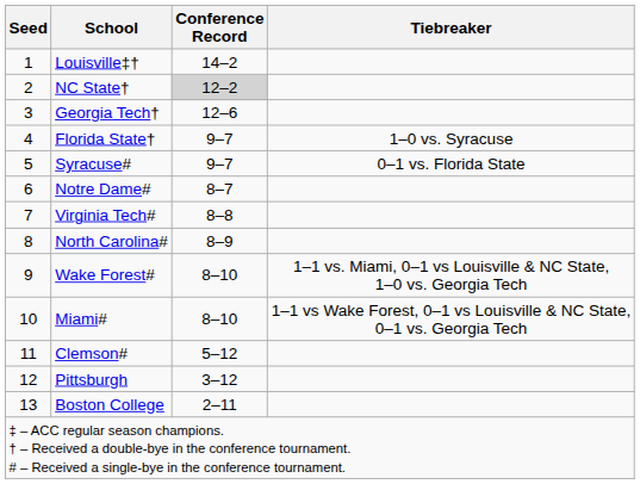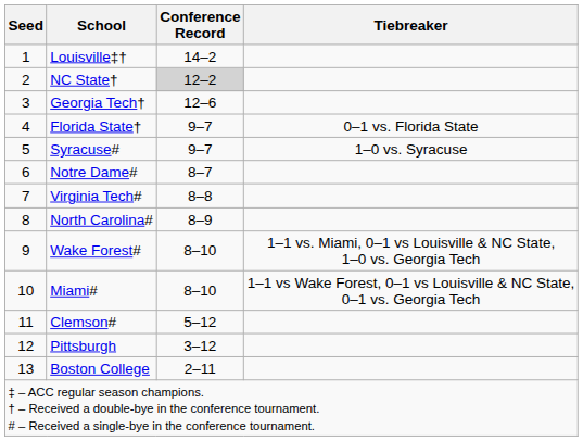 <table class="wikitable" style="white-space:nowrap; font-size:95%; text-align:center">
 <tr>
 <th>Seed</th>
 <th>School</th>
 <th>Conference<br>Record</th>
 <th>Tiebreaker</th>
 </tr>
 <tr>
 <td>1</td>
 <td align=left><a href='#'>Louisville</a>‡†</td>
 <td>14–2</td>
 <td></td>
 </tr>
 <tr>
 <td>2</td>
 <td align=left><a href='#'>NC State</a>†</td>
 <td style="background: lightgrey;">12–2</td>
 <td></td>
 </tr>
 <tr>
 <td>3</td>
 <td align=left><a href='#'>Georgia Tech</a>†</td>
 <td>12–6</td>
 <td></td>
 </tr>
 <tr>
 <td>4</td>
 <td align=left><a href='#'>Florida State</a>†</td>
 <td>9–7</td>
-<td>1–0 vs. Syracuse</td>
+<td>0–1 vs. Florida State</td>
 </tr>
 <tr>
 <td>5</td>
 <td align=left><a href='#'>Syracuse</a>#</td>
 <td>9–7</td>
-<td>0–1 vs. Florida State</td>
+<td>1–0 vs. Syracuse</td>
 </tr>
 <tr>
 <td>6</td>
 <td align=left><a href='#'>Notre Dame</a>#</td>
 <td>8–7</td>
 <td></td>
 </tr>
 <tr>
 <td>7</td>
 <td align=left><a href='#'>Virginia Tech</a>#</td>
 <td>8–8</td>
 <td></td>
 </tr>
 <tr>
 <td>8</td>
 <td align=left><a href='#'>North Carolina</a>#</td>
 <td>8–9</td>
 <td></td>
 </tr>
 <tr>
 <td>9</td>
 <td align=left><a href='#'>Wake Forest</a>#</td>
 <td>8–10</td>
 <td>1–1 vs. Miami, 0–1 vs Louisville & NC State,<br>1–0 vs. Georgia Tech</td>
 </tr>
 <tr>
 <td>10</td>
 <td align=left><a href='#'>Miami</a>#</td>
 <td>8–10</td>
 <td>1–1 vs Wake Forest, 0–1 vs Louisville & NC State,<br>0–1 vs. Georgia Tech</td>
 </tr>
 <tr>
 <td>11</td>
 <td align=left><a href='#'>Clemson</a>#</td>
 <td>5–12</td>
 <td></td>
 </tr>
 <tr>
 <td>12</td>
 <td align=left><a href='#'>Pittsburgh</a></td>
 <td>3–12</td>
 <td></td>
 </tr>
 <tr>
 <td>13</td>
 <td align=left><a href='#'>Boston College</a></td>
 <td>2–11</td>
 <td></td>
 </tr>
 <tr>
 <td colspan=6 align=left><small>‡ – ACC regular season champions.<br>† – Received a double-bye in the conference tournament.<br># – Received a single-bye in the conference tournament.</small></td>
 </tr>
 </table>
